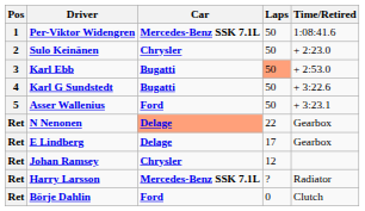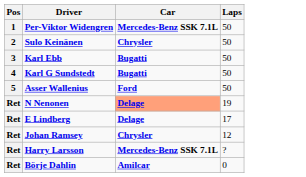 <table class="wikitable" style="font-size: 95%;">
 <tr>
 <th>Pos</th>
 <th>Driver</th>
 <th>Car</th>
 <th>Laps</th>
-<th>Time/Retired</th>
 </tr>
 <tr>
 <th>1</th>
 <td> <strong><a href='#'>Per-Viktor Widengren</a></strong></td>
 <td><strong><a href='#'>Mercedes-Benz</a> SSK 7.1L</strong></td>
 <td>50</td>
-<td>1:08:41.6</td>
 </tr>
 <tr>
 <th>2</th>
 <td> <strong><a href='#'>Sulo Keinänen</a></strong></td>
 <td><strong><a href='#'>Chrysler</a></strong></td>
 <td>50</td>
-<td>+ 2:23.0</td>
 </tr>
 <tr>
 <th>3</th>
 <td> <strong><a href='#'>Karl Ebb</a></strong></td>
 <td><strong><a href='#'>Bugatti</a></strong></td>
-<td style="background: lightsalmon;">50</td>
-<td>+ 2:53.0</td>
+<td>50</td>
 </tr>
 <tr>
 <th>4</th>
 <td> <strong><a href='#'>Karl G Sundstedt</a></strong></td>
 <td><strong><a href='#'>Bugatti</a> </strong></td>
 <td>50</td>
-<td>+ 3:22.6</td>
 </tr>
 <tr>
 <th>5</th>
 <td> <strong><a href='#'>Asser Wallenius</a></strong></td>
 <td><strong><a href='#'>Ford</a></strong></td>
 <td>50</td>
-<td>+ 3:23.1</td>
 </tr>
 <tr>
 <th>Ret</th>
 <td> <strong><a href='#'>N Nenonen</a></strong></td>
 <td style="background: lightsalmon;"><strong><a href='#'>Delage</a></strong></td>
-<td>22</td>
-<td>Gearbox</td>
+<td>19</td>
 </tr>
 <tr>
 <th>Ret</th>
 <td> <strong><a href='#'>E Lindberg</a></strong></td>
 <td><strong><a href='#'>Delage</a></strong></td>
 <td>17</td>
-<td>Gearbox</td>
 </tr>
 <tr>
 <th>Ret</th>
 <td> <strong><a href='#'>Johan Ramsey</a></strong></td>
 <td><strong><a href='#'>Chrysler</a></strong></td>
 <td>12</td>
-<td></td>
 </tr>
 <tr>
 <th>Ret</th>
 <td> <strong><a href='#'>Harry Larsson</a></strong></td>
 <td><strong><a href='#'>Mercedes-Benz</a> SSK 7.1L</strong></td>
 <td>?</td>
-<td>Radiator</td>
 </tr>
 <tr>
 <th>Ret</th>
 <td> <strong><a href='#'>Börje Dahlin</a></strong></td>
-<td><strong><a href='#'>Ford</a></strong></td>
+<td><strong><a href='#'>Amilcar</a></strong></td>
 <td>0</td>
-<td>Clutch</td>
 </tr>
 </table>
